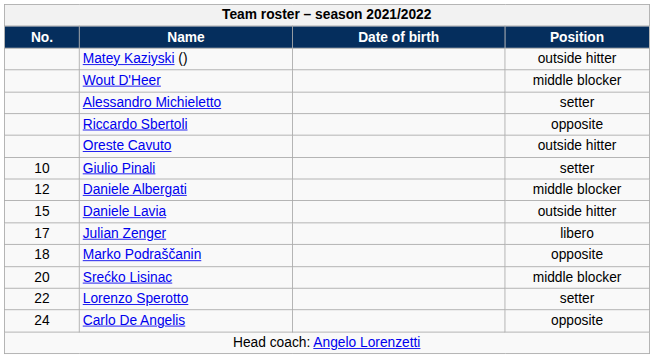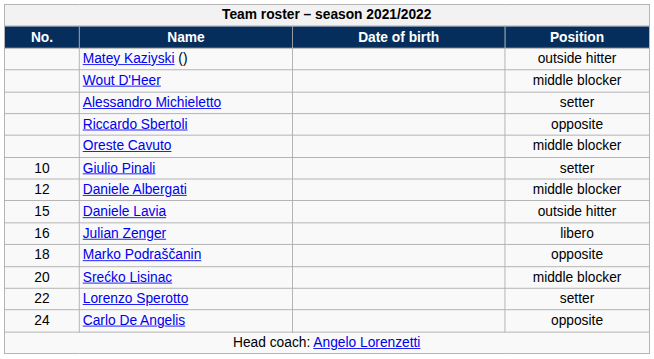 <table class="wikitable collapsible collapsed sortable" style="font-size:100%; text-align:center;">
 <tr>
 <th colspan=6>Team roster – season 2021/2022</th>
 </tr>
 <tr>
 <th style="width:5em; color:#FFFFFF; background-color:#052E5D">No.</th>
 <th style="width:15em; color:#FFFFFF; background-color:#052E5D">Name</th>
 <th style="width:15em; color:#FFFFFF; background-color:#052E5D">Date of birth</th>
 <th style="width:10em; color:#FFFFFF; background-color:#052E5D">Position</th>
 </tr>
 <tr>
 <td></td>
 <td align=left> <a href='#'>Matey Kaziyski</a> ()</td>
 <td align=right></td>
 <td>outside hitter</td>
 </tr>
 <tr>
 <td></td>
 <td align=left> <a href='#'>Wout D'Heer</a></td>
 <td align=right></td>
 <td>middle blocker</td>
 </tr>
 <tr>
 <td></td>
 <td align=left> <a href='#'>Alessandro Michieletto</a></td>
 <td align=right></td>
 <td>setter</td>
 </tr>
 <tr>
 <td></td>
 <td align=left> <a href='#'>Riccardo Sbertoli</a></td>
 <td align=right></td>
 <td>opposite</td>
 </tr>
 <tr>
 <td></td>
 <td align=left> <a href='#'>Oreste Cavuto</a></td>
 <td align=right></td>
-<td>outside hitter</td>
+<td>middle blocker</td>
 </tr>
 <tr>
 <td>10</td>
 <td align=left> <a href='#'>Giulio Pinali</a></td>
 <td align=right></td>
 <td>setter</td>
 </tr>
 <tr>
 <td>12</td>
 <td align=left> <a href='#'>Daniele Albergati</a></td>
 <td align=right></td>
 <td>middle blocker</td>
 </tr>
 <tr>
 <td>15</td>
 <td align=left> <a href='#'>Daniele Lavia</a></td>
 <td align=right></td>
 <td>outside hitter</td>
 </tr>
 <tr>
-<td>17</td>
+<td>16</td>
 <td align=left> <a href='#'>Julian Zenger</a></td>
 <td align=right></td>
 <td>libero</td>
 </tr>
 <tr>
 <td>18</td>
 <td align=left> <a href='#'>Marko Podraščanin</a></td>
 <td align=right></td>
 <td>opposite</td>
 </tr>
 <tr>
 <td>20</td>
 <td align=left> <a href='#'>Srećko Lisinac</a></td>
 <td align=right></td>
 <td>middle blocker</td>
 </tr>
 <tr>
 <td>22</td>
 <td align=left> <a href='#'>Lorenzo Sperotto</a></td>
 <td align=right></td>
 <td>setter</td>
 </tr>
 <tr>
 <td>24</td>
 <td align=left> <a href='#'>Carlo De Angelis</a></td>
 <td align=right></td>
 <td>opposite</td>
 </tr>
 <tr>
 <td colspan=4>Head coach: <a href='#'>Angelo Lorenzetti</a></td>
 </tr>
 </table>
